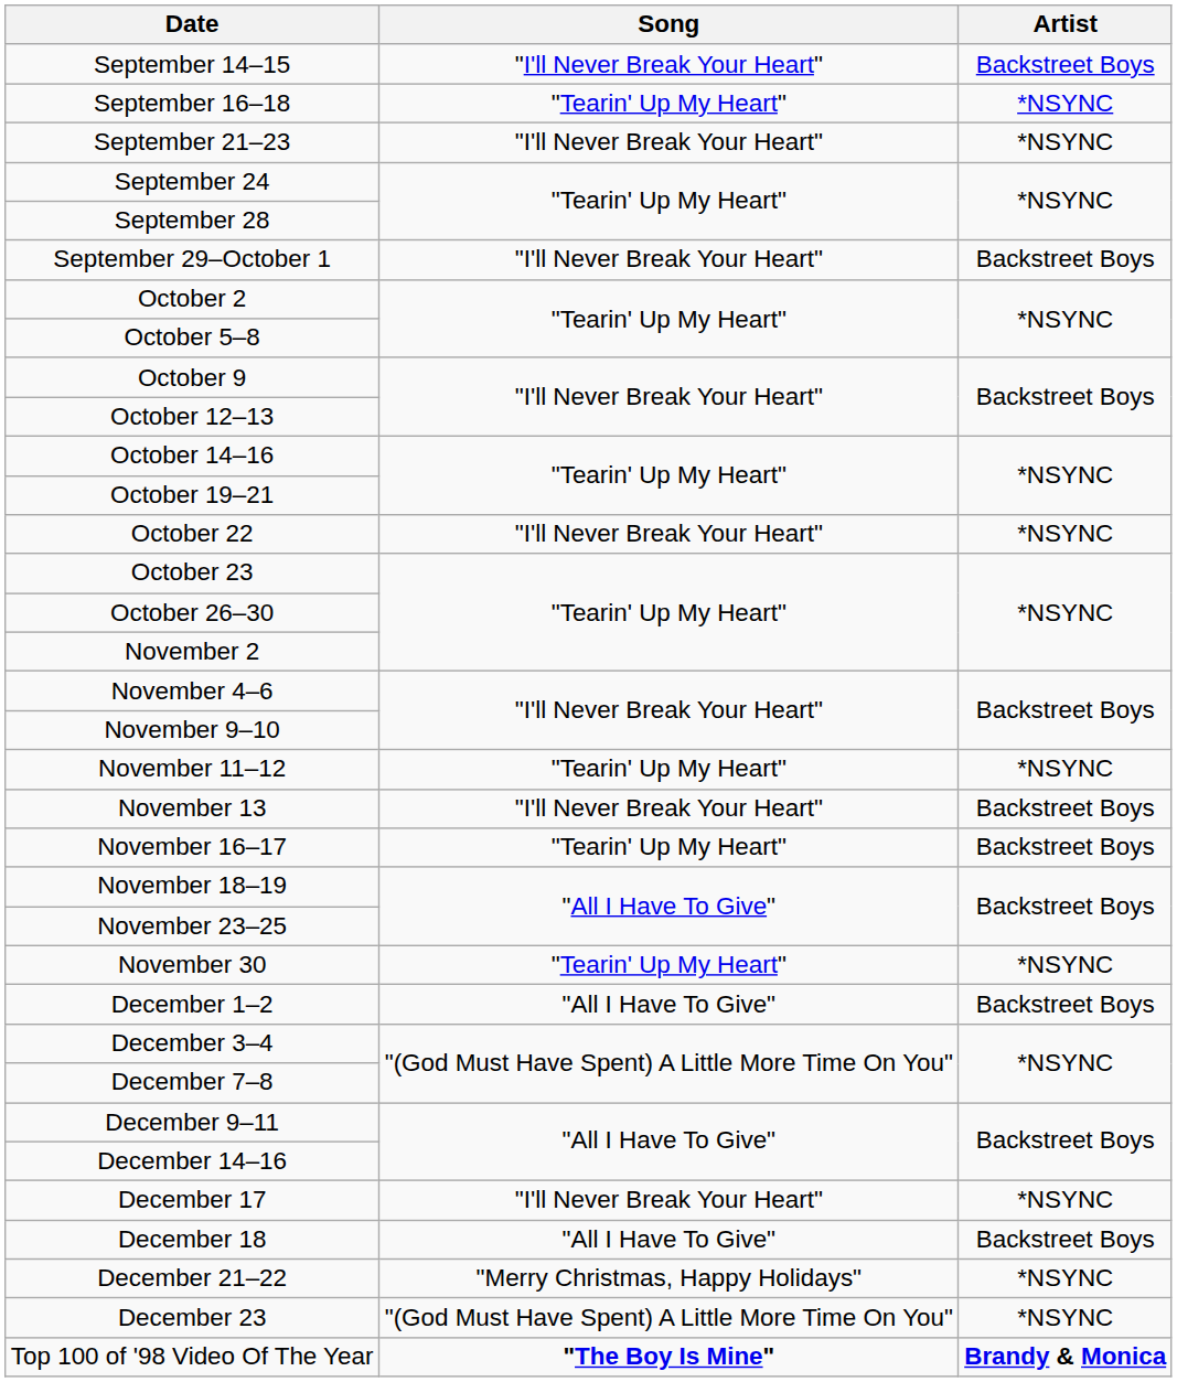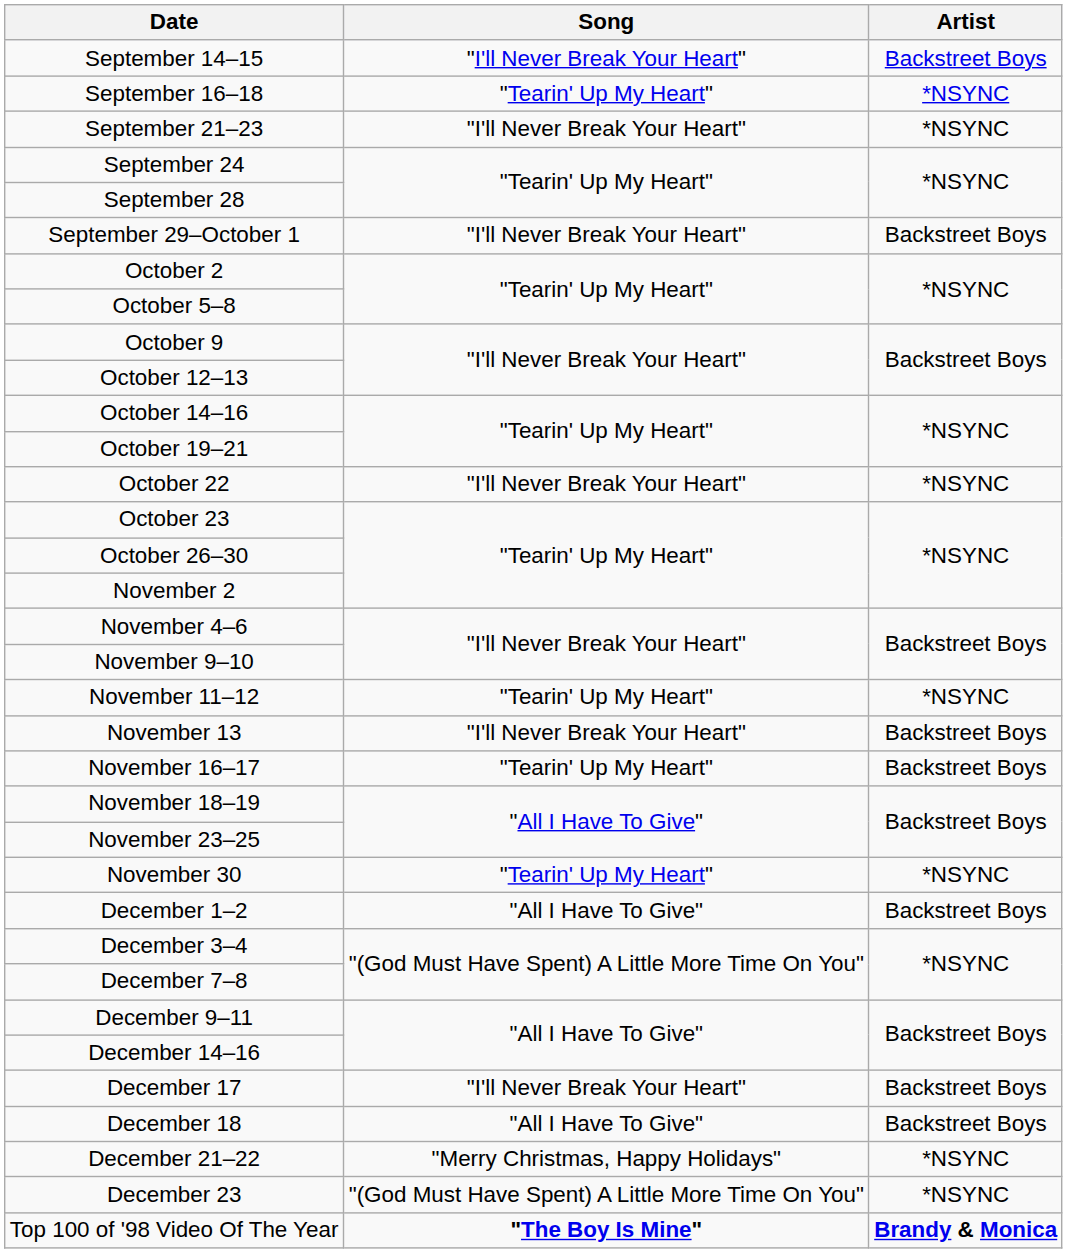 <table class="wikitable sortable" style="text-align:center;">
 <tr bgcolor="#f0f0ff">
 <th>Date</th>
 <th>Song</th>
 <th>Artist</th>
 </tr>
 <tr>
 <td>September 14–15</td>
 <td>"<a href='#'>I'll Never Break Your Heart</a>"</td>
 <td><a href='#'>Backstreet Boys</a></td>
 </tr>
 <tr>
 <td>September 16–18</td>
 <td>"<a href='#'>Tearin' Up My Heart</a>"</td>
 <td><a href='#'>*NSYNC</a></td>
 </tr>
 <tr>
 <td>September 21–23</td>
 <td>"I'll Never Break Your Heart"</td>
 <td>*NSYNC</td>
 </tr>
 <tr>
 <td>September 24</td>
 <td rowspan="2">"Tearin' Up My Heart"</td>
 <td rowspan="2">*NSYNC</td>
 </tr>
 <tr>
 <td>September 28</td>
 </tr>
 <tr>
 <td>September 29–October 1</td>
 <td>"I'll Never Break Your Heart"</td>
 <td>Backstreet Boys</td>
 </tr>
 <tr>
 <td>October 2</td>
 <td rowspan="2">"Tearin' Up My Heart"</td>
 <td rowspan="2">*NSYNC</td>
 </tr>
 <tr>
 <td>October 5–8</td>
 </tr>
 <tr>
 <td>October 9</td>
 <td rowspan="2">"I'll Never Break Your Heart"</td>
 <td rowspan="2">Backstreet Boys</td>
 </tr>
 <tr>
 <td>October 12–13</td>
 </tr>
 <tr>
 <td>October 14–16</td>
 <td rowspan="2">"Tearin' Up My Heart"</td>
 <td rowspan="2">*NSYNC</td>
 </tr>
 <tr>
 <td>October 19–21</td>
 </tr>
 <tr>
 <td>October 22</td>
 <td>"I'll Never Break Your Heart"</td>
 <td>*NSYNC</td>
 </tr>
 <tr>
 <td>October 23</td>
 <td rowspan="3">"Tearin' Up My Heart"</td>
 <td rowspan="3">*NSYNC</td>
 </tr>
 <tr>
 <td>October 26–30</td>
 </tr>
 <tr>
 <td>November 2</td>
 </tr>
 <tr>
 <td>November 4–6</td>
 <td rowspan="2">"I'll Never Break Your Heart"</td>
 <td rowspan="2">Backstreet Boys</td>
 </tr>
 <tr>
 <td>November 9–10</td>
 </tr>
 <tr>
 <td>November 11–12</td>
 <td>"Tearin' Up My Heart"</td>
 <td>*NSYNC</td>
 </tr>
 <tr>
 <td>November 13</td>
 <td>"I'll Never Break Your Heart"</td>
 <td>Backstreet Boys</td>
 </tr>
 <tr>
 <td>November 16–17</td>
 <td>"Tearin' Up My Heart"</td>
 <td>Backstreet Boys</td>
 </tr>
 <tr>
 <td>November 18–19</td>
 <td rowspan="2">"<a href='#'>All I Have To Give</a>"</td>
 <td rowspan="2">Backstreet Boys</td>
 </tr>
 <tr>
 <td>November 23–25</td>
 </tr>
 <tr>
 <td>November 30</td>
 <td>"<a href='#'>Tearin' Up My Heart</a>"</td>
 <td>*NSYNC</td>
 </tr>
 <tr>
 <td>December 1–2</td>
 <td>"All I Have To Give"</td>
 <td>Backstreet Boys</td>
 </tr>
 <tr>
 <td>December 3–4</td>
 <td rowspan="2">"(God Must Have Spent) A Little More Time On You"</td>
 <td rowspan="2">*NSYNC</td>
 </tr>
 <tr>
 <td>December 7–8</td>
 </tr>
 <tr>
 <td>December 9–11</td>
 <td rowspan="2">"All I Have To Give"</td>
 <td rowspan="2">Backstreet Boys</td>
 </tr>
 <tr>
 <td>December 14–16</td>
 </tr>
 <tr>
 <td>December 17</td>
 <td>"I'll Never Break Your Heart"</td>
-<td>*NSYNC</td>
+<td>Backstreet Boys</td>
 </tr>
 <tr>
 <td>December 18</td>
 <td>"All I Have To Give"</td>
 <td>Backstreet Boys</td>
 </tr>
 <tr>
 <td>December 21–22</td>
 <td>"Merry Christmas, Happy Holidays"</td>
 <td>*NSYNC</td>
 </tr>
 <tr>
 <td>December 23</td>
 <td>"(God Must Have Spent) A Little More Time On You"</td>
 <td>*NSYNC</td>
 </tr>
 <tr>
 <td>Top 100 of '98 Video Of The Year</td>
 <td><strong>"<a href='#'>The Boy Is Mine</a>"</strong></td>
 <td><strong><a href='#'>Brandy</a> & <a href='#'>Monica</a></strong></td>
 </tr>
 </table>
